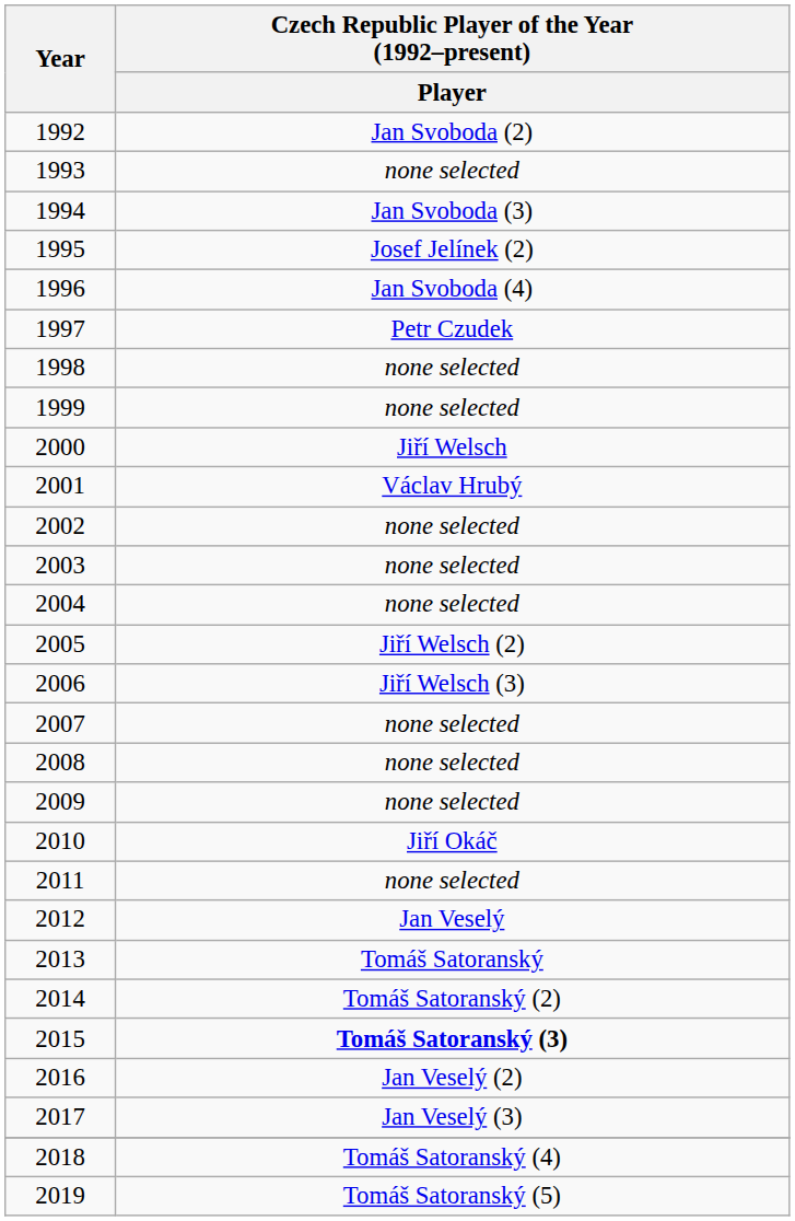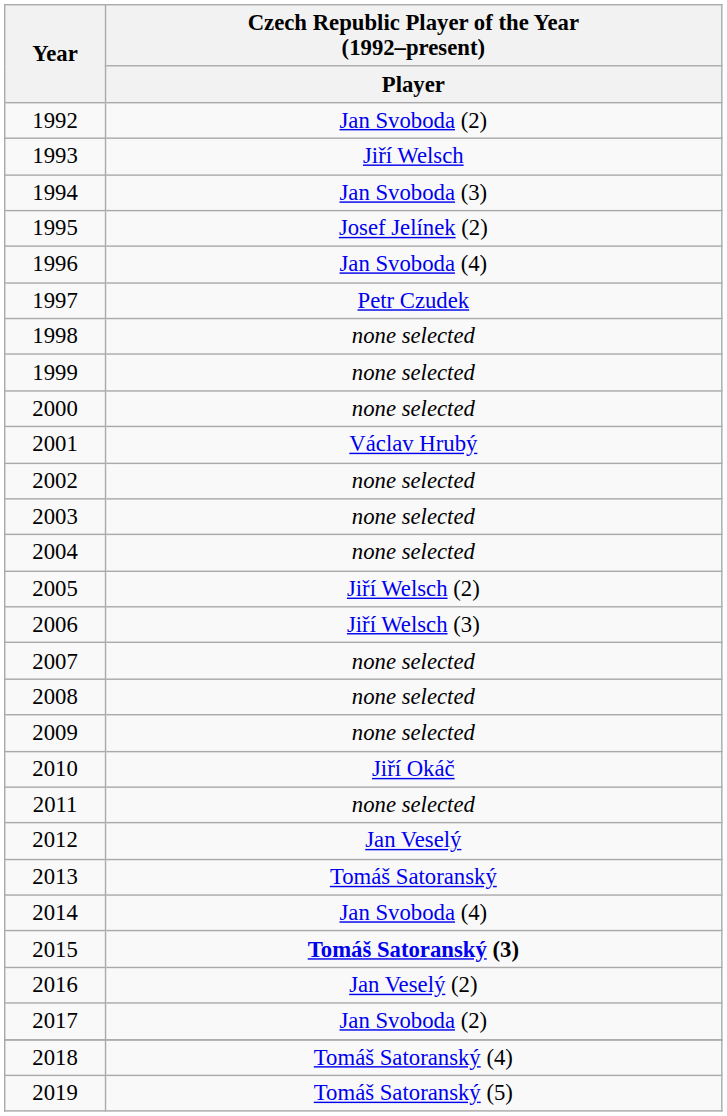 <table class="wikitable" style="text-align: center; width: 40%;">
 <tr>
 <th rowspan="2">Year</th>
 <th colspan="1">Czech Republic Player of the Year <br>(1992–present)</th>
 </tr>
 <tr>
 <th>Player</th>
 </tr>
 <tr>
 <td>1992</td>
 <td><a href='#'>Jan Svoboda</a> (2)</td>
 </tr>
 <tr>
 <td>1993</td>
-<td><em>none selected</em></td>
+<td><a href='#'>Jiří Welsch</a></td>
 </tr>
 <tr>
 <td>1994</td>
 <td><a href='#'>Jan Svoboda</a> (3)</td>
 </tr>
 <tr>
 <td>1995</td>
 <td><a href='#'>Josef Jelínek</a> (2)</td>
 </tr>
 <tr>
 <td>1996</td>
 <td><a href='#'>Jan Svoboda</a> (4)</td>
 </tr>
 <tr>
 <td>1997</td>
 <td><a href='#'>Petr Czudek</a></td>
 </tr>
 <tr>
 <td>1998</td>
 <td><em>none selected</em></td>
 </tr>
 <tr>
 <td>1999</td>
 <td><em>none selected</em></td>
 </tr>
 <tr>
 <td>2000</td>
-<td><a href='#'>Jiří Welsch</a></td>
+<td><em>none selected</em></td>
 </tr>
 <tr>
 <td>2001</td>
 <td><a href='#'>Václav Hrubý</a></td>
 </tr>
 <tr>
 <td>2002</td>
 <td><em>none selected</em></td>
 </tr>
 <tr>
 <td>2003</td>
 <td><em>none selected</em></td>
 </tr>
 <tr>
 <td>2004</td>
 <td><em>none selected</em></td>
 </tr>
 <tr>
 <td>2005</td>
 <td><a href='#'>Jiří Welsch</a> (2)</td>
 </tr>
 <tr>
 <td>2006</td>
 <td><a href='#'>Jiří Welsch</a> (3)</td>
 </tr>
 <tr>
 <td>2007</td>
 <td><em>none selected</em></td>
 </tr>
 <tr>
 <td>2008</td>
 <td><em>none selected</em></td>
 </tr>
 <tr>
 <td>2009</td>
 <td><em>none selected</em></td>
 </tr>
 <tr>
 <td>2010</td>
 <td><a href='#'>Jiří Okáč</a></td>
 </tr>
 <tr>
 <td>2011</td>
 <td><em>none selected</em></td>
 </tr>
 <tr>
 <td>2012</td>
 <td><a href='#'>Jan Veselý</a></td>
 </tr>
 <tr>
 <td>2013</td>
 <td><a href='#'>Tomáš Satoranský</a></td>
 </tr>
 <tr>
 <td>2014</td>
-<td><a href='#'>Tomáš Satoranský</a> (2)</td>
+<td><a href='#'>Jan Svoboda</a> (4)</td>
 </tr>
 <tr>
 <td>2015</td>
 <td><strong><a href='#'>Tomáš Satoranský</a> (3)</strong></td>
 </tr>
 <tr>
 <td>2016</td>
 <td><a href='#'>Jan Veselý</a> (2)</td>
 </tr>
 <tr>
 <td>2017</td>
-<td><a href='#'>Jan Veselý</a> (3)</td>
+<td><a href='#'>Jan Svoboda</a> (2)</td>
 </tr>
 <tr>
 </tr>
 <tr>
 <td>2018</td>
 <td><a href='#'>Tomáš Satoranský</a> (4)</td>
 </tr>
 <tr>
 <td>2019</td>
 <td><a href='#'>Tomáš Satoranský</a> (5)</td>
 </tr>
 </table>
